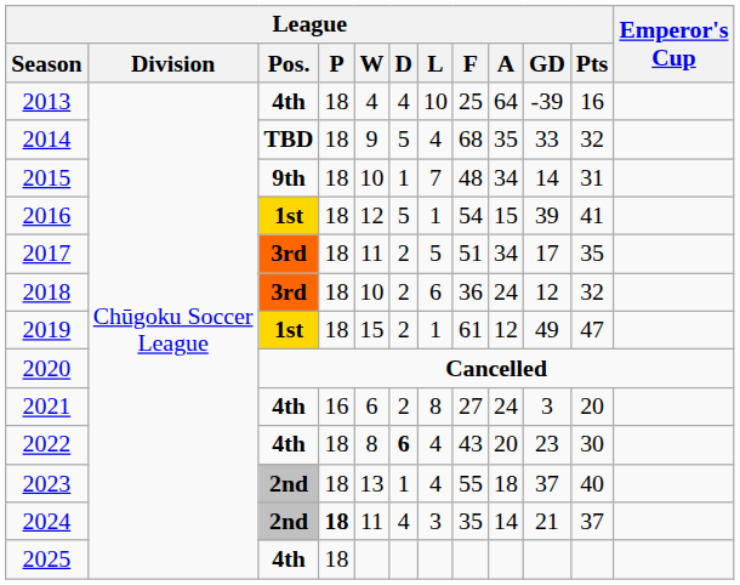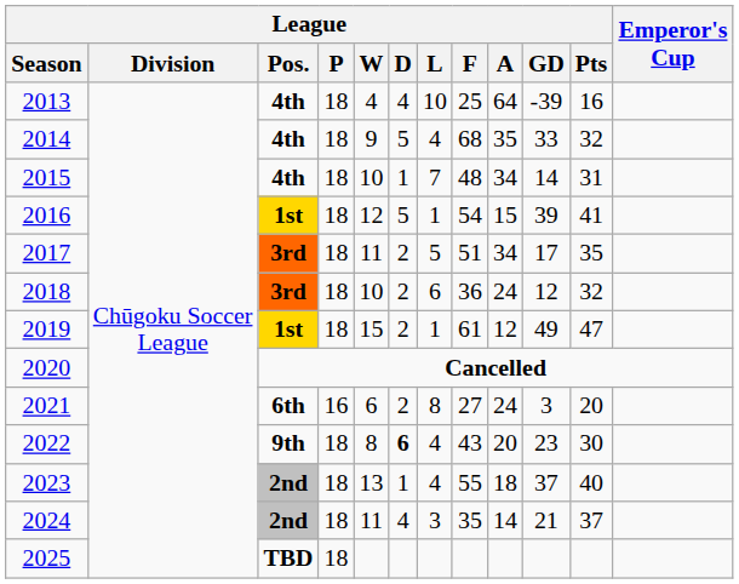 <table class="wikitable" style="text-align:center;">
 <tr>
 <th colspan="11"><strong>League</strong></th>
 <th rowspan="2"><a href='#'>Emperor's<br>Cup</a></th>
 </tr>
 <tr>
 <th>Season</th>
 <th>Division</th>
 <th>Pos.</th>
 <th>P</th>
 <th>W</th>
 <th>D</th>
 <th>L</th>
 <th>F</th>
 <th>A</th>
 <th>GD</th>
 <th>Pts</th>
 </tr>
 <tr>
 <td><a href='#'>2013</a></td>
 <td rowspan="13"><a href='#'>Chūgoku Soccer<br>League</a></td>
 <td><strong>4th</strong></td>
 <td>18</td>
 <td>4</td>
 <td>4</td>
 <td>10</td>
 <td>25</td>
 <td>64</td>
 <td>-39</td>
 <td>16</td>
 <td></td>
 </tr>
 <tr>
 <td><a href='#'>2014</a></td>
-<td><strong>TBD</strong></td>
+<td><strong>4th</strong></td>
 <td>18</td>
 <td>9</td>
 <td>5</td>
 <td>4</td>
 <td>68</td>
 <td>35</td>
 <td>33</td>
 <td>32</td>
 <td></td>
 </tr>
 <tr>
 <td><a href='#'>2015</a></td>
-<td><strong>9th</strong></td>
+<td><strong>4th</strong></td>
 <td>18</td>
 <td>10</td>
 <td>1</td>
 <td>7</td>
 <td>48</td>
 <td>34</td>
 <td>14</td>
 <td>31</td>
 <td></td>
 </tr>
 <tr>
 <td><a href='#'>2016</a></td>
 <td bgcolor=gold><strong>1st</strong></td>
 <td>18</td>
 <td>12</td>
 <td>5</td>
 <td>1</td>
 <td>54</td>
 <td>15</td>
 <td>39</td>
 <td>41</td>
 <td></td>
 </tr>
 <tr>
 <td><a href='#'>2017</a></td>
 <td bgcolor=ff6600><strong>3rd</strong></td>
 <td>18</td>
 <td>11</td>
 <td>2</td>
 <td>5</td>
 <td>51</td>
 <td>34</td>
 <td>17</td>
 <td>35</td>
 <td></td>
 </tr>
 <tr>
 <td><a href='#'>2018</a></td>
 <td bgcolor=ff6600><strong>3rd</strong></td>
 <td>18</td>
 <td>10</td>
 <td>2</td>
 <td>6</td>
 <td>36</td>
 <td>24</td>
 <td>12</td>
 <td>32</td>
 <td></td>
 </tr>
 <tr>
 <td><a href='#'>2019</a></td>
 <td bgcolor=gold><strong>1st</strong></td>
 <td>18</td>
 <td>15</td>
 <td>2</td>
 <td>1</td>
 <td>61</td>
 <td>12</td>
 <td>49</td>
 <td>47</td>
 <td></td>
 </tr>
 <tr>
 <td><a href='#'>2020</a></td>
 <td colspan="10"><strong>Cancelled</strong></td>
 </tr>
 <tr>
 <td><a href='#'>2021</a></td>
-<td><strong>4th</strong></td>
+<td><strong>6th</strong></td>
 <td>16</td>
 <td>6</td>
 <td>2</td>
 <td>8</td>
 <td>27</td>
 <td>24</td>
 <td>3</td>
 <td>20</td>
 <td></td>
 </tr>
 <tr>
 <td><a href='#'>2022</a></td>
-<td><strong>4th</strong></td>
+<td><strong>9th</strong></td>
 <td>18</td>
 <td>8</td>
 <td><strong>6</strong></td>
 <td>4</td>
 <td>43</td>
 <td>20</td>
 <td>23</td>
 <td>30</td>
 <td></td>
 </tr>
 <tr>
 <td><a href='#'>2023</a></td>
 <td bgcolor=silver><strong>2nd</strong></td>
 <td>18</td>
 <td>13</td>
 <td>1</td>
 <td>4</td>
 <td>55</td>
 <td>18</td>
 <td>37</td>
 <td>40</td>
 <td></td>
 </tr>
 <tr>
 <td><a href='#'>2024</a></td>
 <td bgcolor=silver><strong>2nd</strong></td>
-<td><strong>18</strong></td>
+<td>18</td>
 <td>11</td>
 <td>4</td>
 <td>3</td>
 <td>35</td>
 <td>14</td>
 <td>21</td>
 <td>37</td>
 <td></td>
 </tr>
 <tr>
 <td><a href='#'>2025</a></td>
-<td><strong>4th</strong></td>
+<td><strong>TBD</strong></td>
 <td>18</td>
 <td></td>
 <td></td>
 <td></td>
 <td></td>
 <td></td>
 <td></td>
 <td></td>
 <td></td>
 </tr>
 </table>
